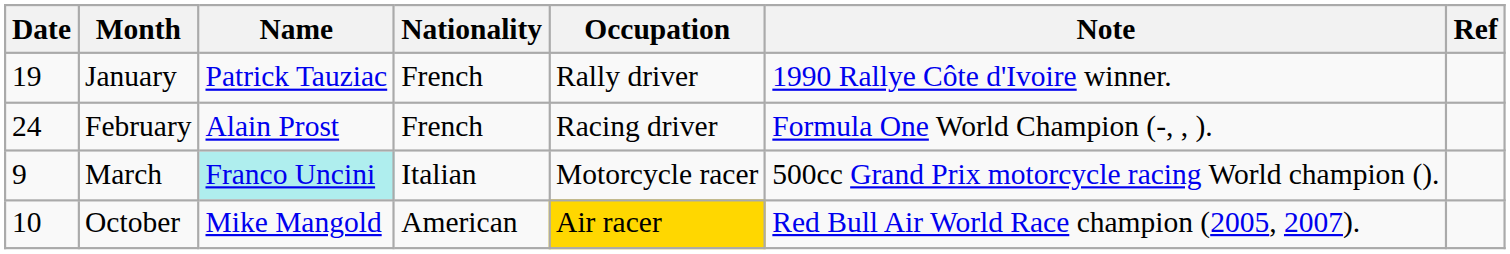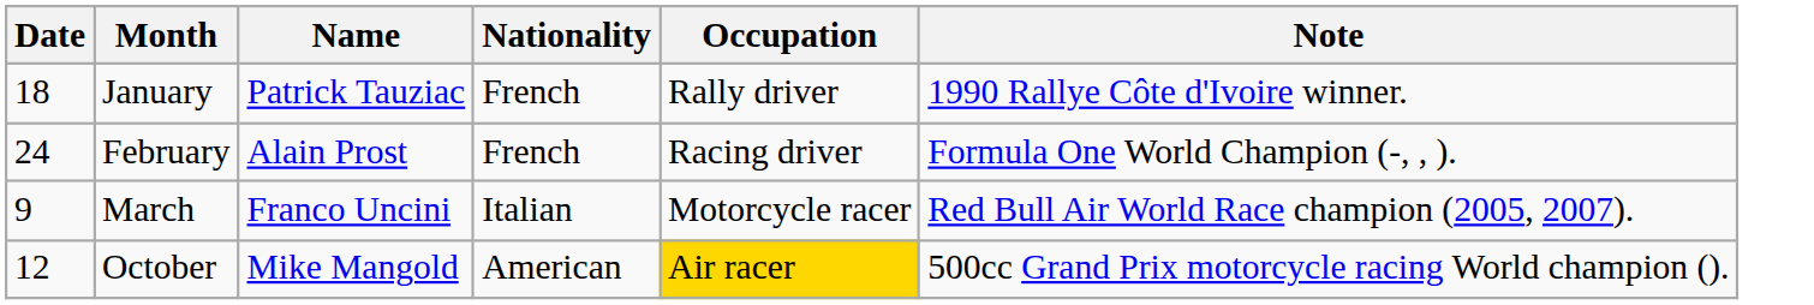 <table class="wikitable" style="font-size:85%;">
 <tr>
 <th>Date</th>
 <th>Month</th>
 <th>Name</th>
 <th>Nationality</th>
 <th>Occupation</th>
 <th>Note</th>
-<th>Ref</th>
 </tr>
 <tr>
-<td>19</td>
+<td>18</td>
 <td>January</td>
 <td><a href='#'>Patrick Tauziac</a></td>
 <td>French</td>
 <td>Rally driver</td>
 <td><a href='#'>1990 Rallye Côte d'Ivoire</a> winner.</td>
-<td></td>
 </tr>
 <tr>
 <td>24</td>
 <td>February</td>
 <td><a href='#'>Alain Prost</a></td>
 <td>French</td>
 <td>Racing driver</td>
 <td><a href='#'>Formula One</a> World Champion (-, , ).</td>
-<td></td>
 </tr>
 <tr>
 <td>9</td>
 <td>March</td>
-<td style="background: paleturquoise;"><a href='#'>Franco Uncini</a></td>
+<td><a href='#'>Franco Uncini</a></td>
 <td>Italian</td>
 <td>Motorcycle racer</td>
-<td>500cc <a href='#'>Grand Prix motorcycle racing</a> World champion ().</td>
-<td></td>
+<td><a href='#'>Red Bull Air World Race</a> champion (<a href='#'>2005</a>, <a href='#'>2007</a>).</td>
 </tr>
 <tr>
-<td>10</td>
+<td>12</td>
 <td>October</td>
 <td><a href='#'>Mike Mangold</a></td>
 <td>American</td>
 <td style="background: gold;">Air racer</td>
-<td><a href='#'>Red Bull Air World Race</a> champion (<a href='#'>2005</a>, <a href='#'>2007</a>).</td>
-<td></td>
+<td>500cc <a href='#'>Grand Prix motorcycle racing</a> World champion ().</td>
 </tr>
 </table>
